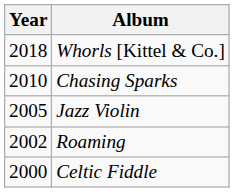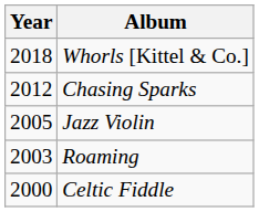 <table class="wikitable">
 <tr>
 <th>Year</th>
 <th>Album</th>
 </tr>
 <tr>
 <td>2018</td>
 <td><em>Whorls</em> [Kittel & Co.]</td>
 </tr>
 <tr>
-<td>2010</td>
+<td>2012</td>
 <td><em>Chasing Sparks</em></td>
 </tr>
 <tr>
 <td>2005</td>
 <td><em>Jazz Violin</em></td>
 </tr>
 <tr>
-<td>2002</td>
+<td>2003</td>
 <td><em>Roaming</em></td>
 </tr>
 <tr>
 <td>2000</td>
 <td><em>Celtic Fiddle</em></td>
 </tr>
 </table>
